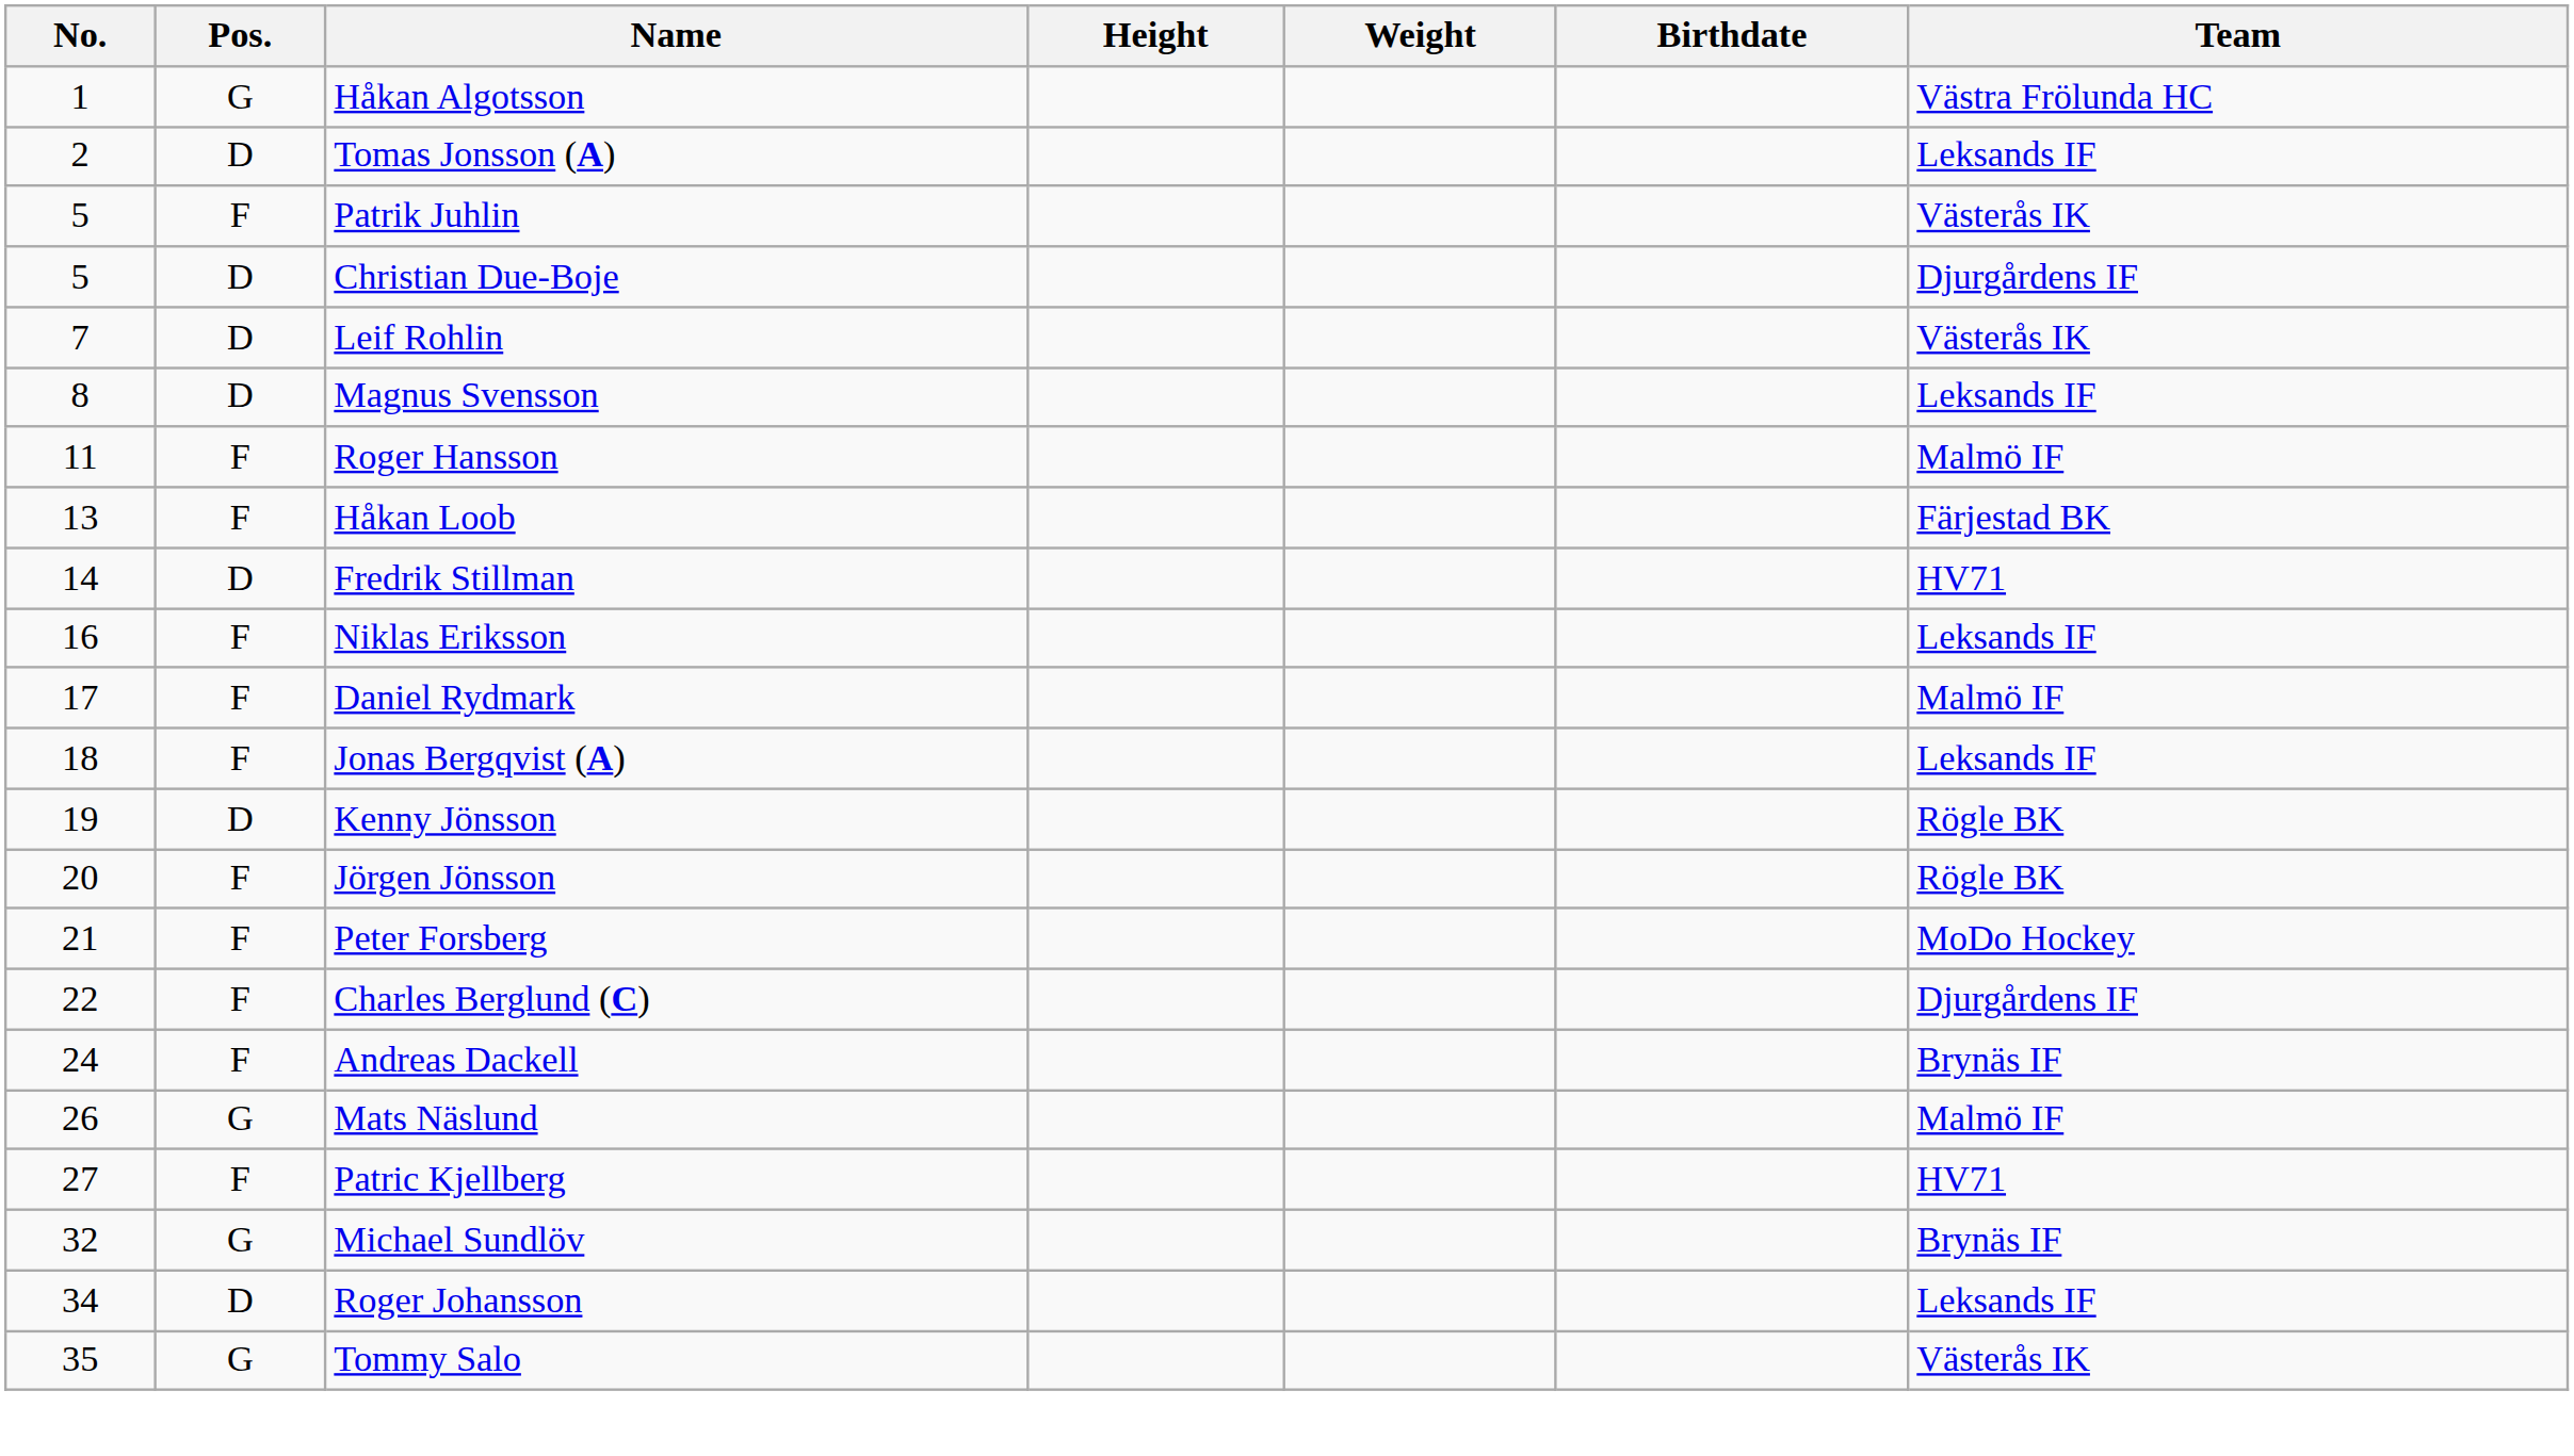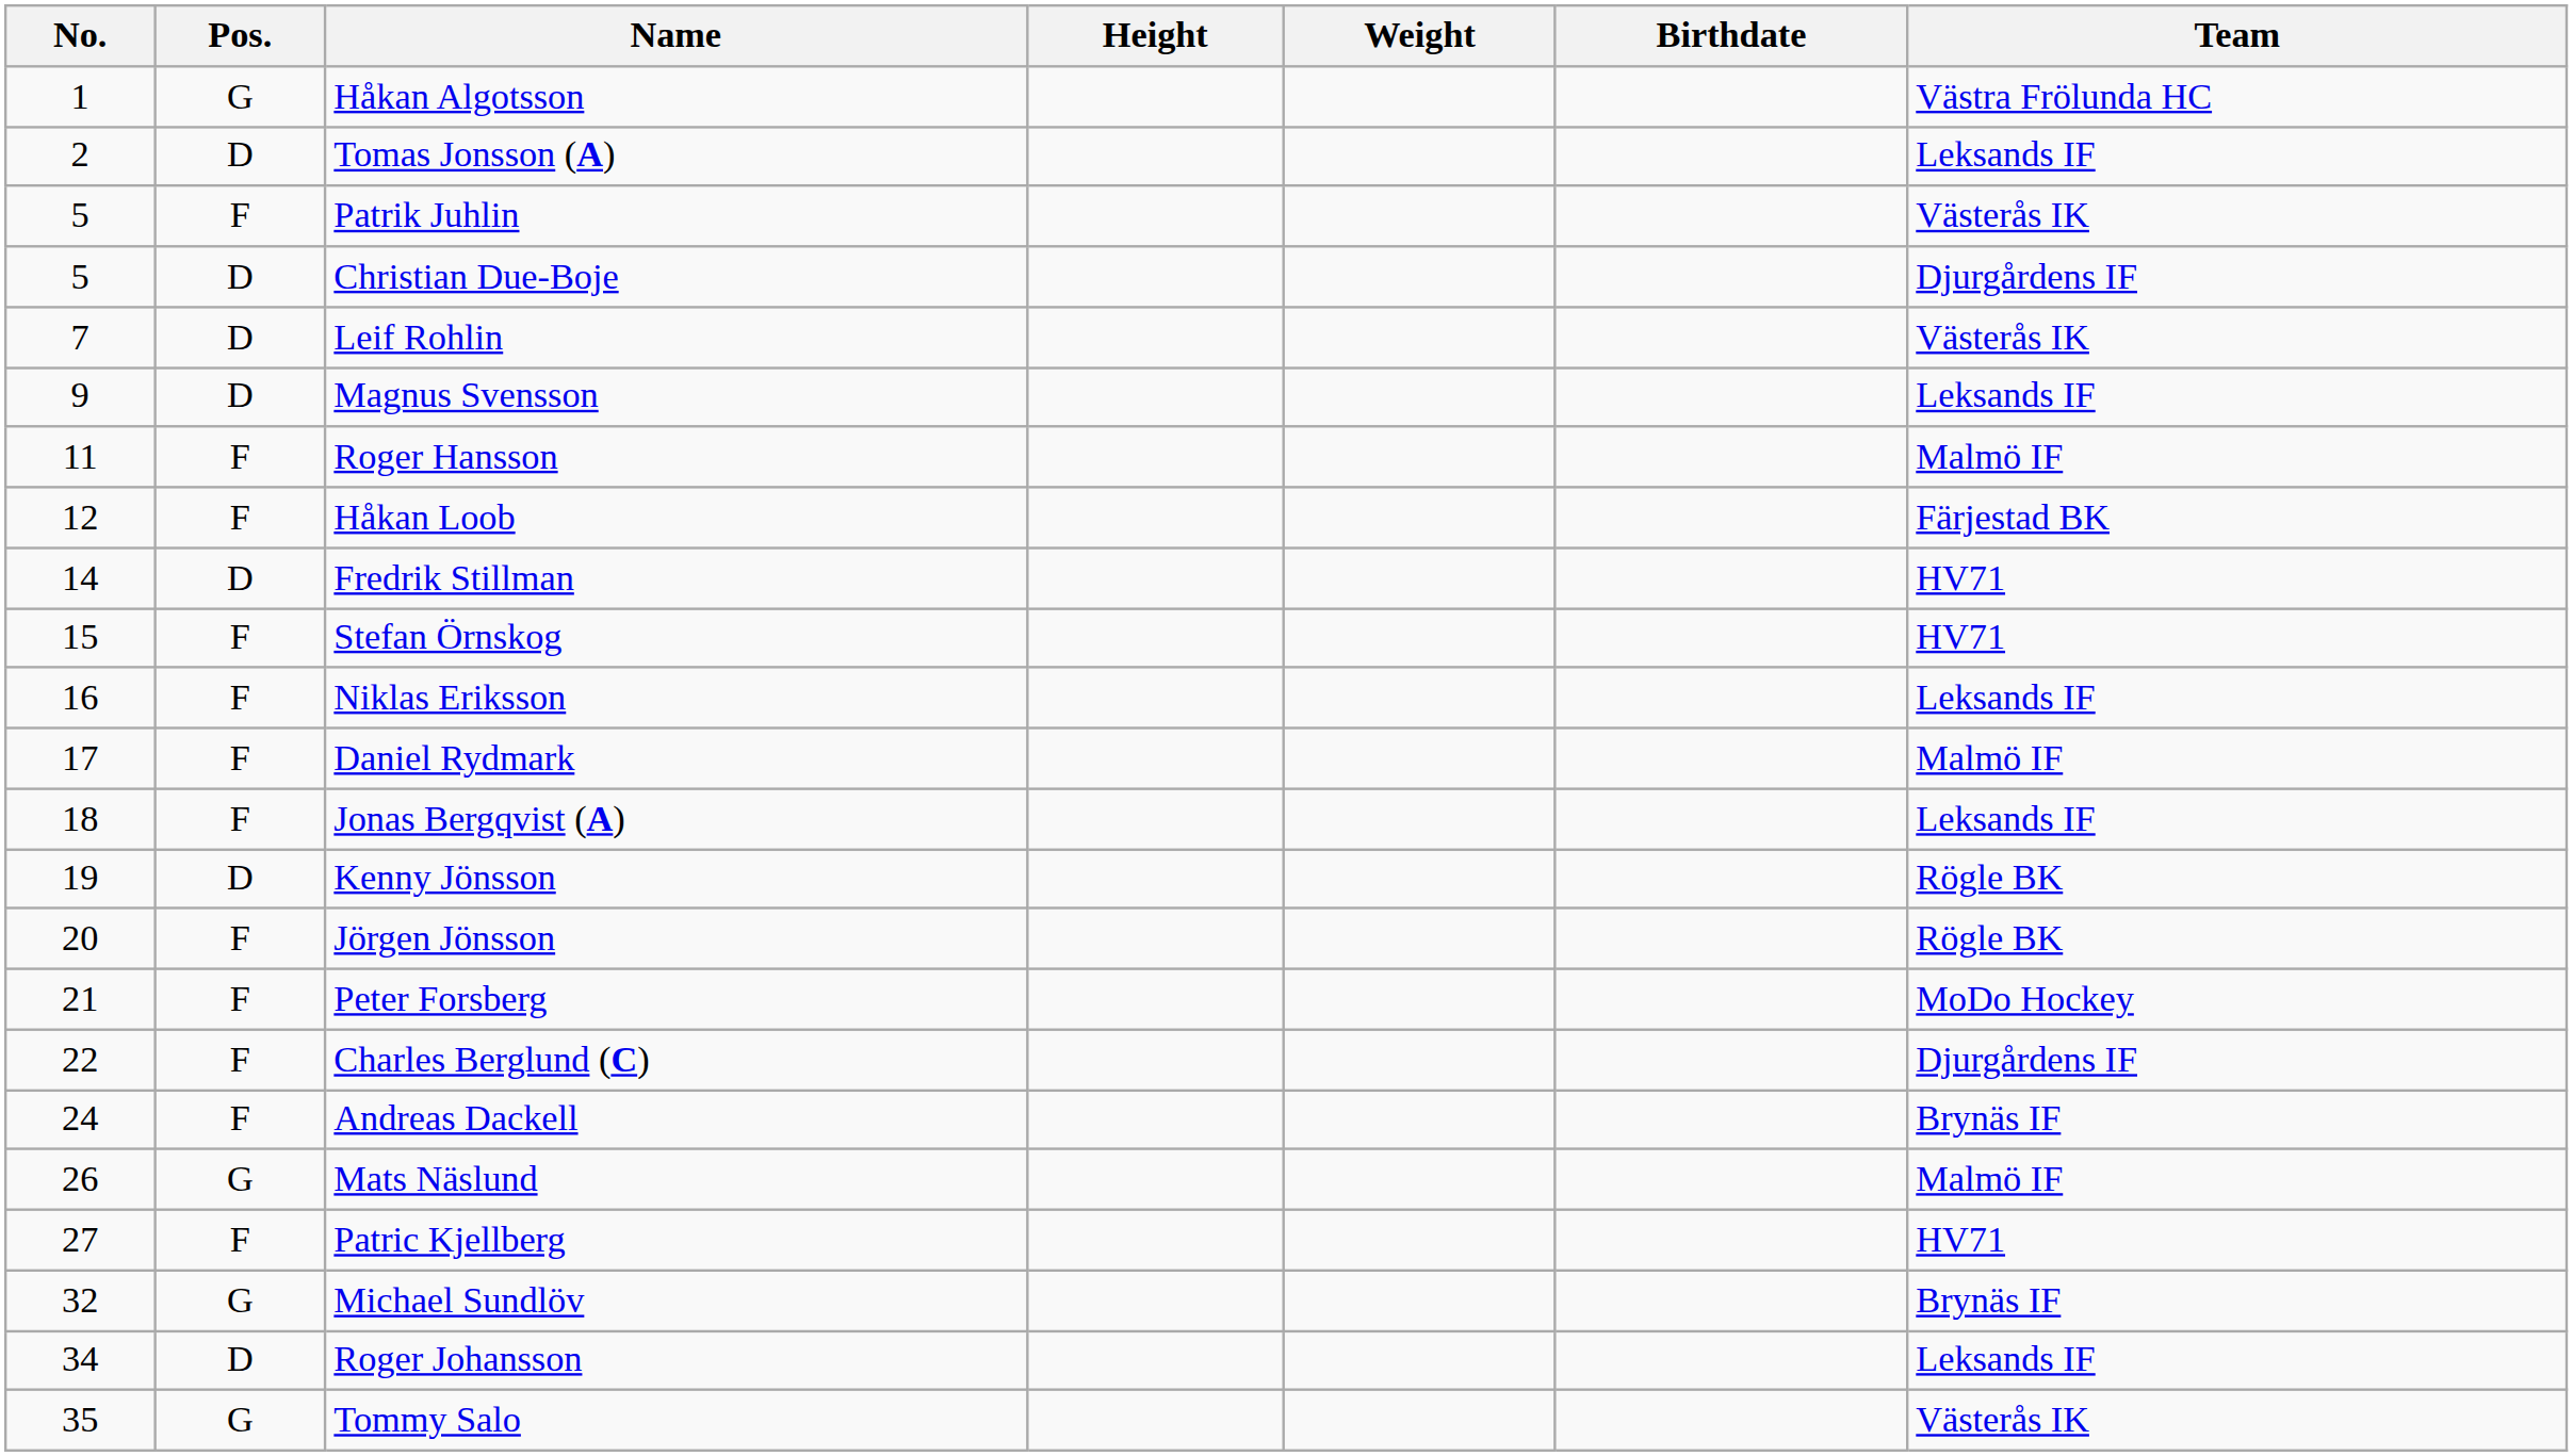 <table class="wikitable sortable" width="80%" style="font-size: 90%; text-align: center;">
 <tr>
 <th>No.</th>
 <th>Pos.</th>
 <th>Name</th>
 <th>Height</th>
 <th>Weight</th>
 <th>Birthdate</th>
 <th>Team</th>
 </tr>
 <tr>
 <td>1</td>
 <td>G</td>
 <td style="text-align:left;"><a href='#'>Håkan Algotsson</a></td>
 <td></td>
 <td></td>
 <td style="text-align:right;"></td>
 <td style="text-align:left;"> <a href='#'>Västra Frölunda HC</a></td>
 </tr>
 <tr>
 <td>2</td>
 <td>D</td>
 <td style="text-align:left;"><a href='#'>Tomas Jonsson</a> (<strong><a href='#'>A</a></strong>)</td>
 <td></td>
 <td></td>
 <td style="text-align:right;"></td>
 <td style="text-align:left;"> <a href='#'>Leksands IF</a></td>
 </tr>
 <tr>
 <td>5</td>
 <td>F</td>
 <td style="text-align:left;"><a href='#'>Patrik Juhlin</a></td>
 <td></td>
 <td></td>
 <td style="text-align:right;"></td>
 <td style="text-align:left;"> <a href='#'>Västerås IK</a></td>
 </tr>
 <tr>
 <td>5</td>
 <td>D</td>
 <td style="text-align:left;"><a href='#'>Christian Due-Boje</a></td>
 <td></td>
 <td></td>
 <td style="text-align:right;"></td>
 <td style="text-align:left;"> <a href='#'>Djurgårdens IF</a></td>
 </tr>
 <tr>
 <td>7</td>
 <td>D</td>
 <td style="text-align:left;"><a href='#'>Leif Rohlin</a></td>
 <td></td>
 <td></td>
 <td style="text-align:right;"></td>
 <td style="text-align:left;"> <a href='#'>Västerås IK</a></td>
 </tr>
 <tr>
-<td>8</td>
+<td>9</td>
 <td>D</td>
 <td style="text-align:left;"><a href='#'>Magnus Svensson</a></td>
 <td></td>
 <td></td>
 <td style="text-align:right;"></td>
 <td style="text-align:left;"> <a href='#'>Leksands IF</a></td>
 </tr>
 <tr>
 <td>11</td>
 <td>F</td>
 <td style="text-align:left;"><a href='#'>Roger Hansson</a></td>
 <td></td>
 <td></td>
 <td style="text-align:right;"></td>
 <td style="text-align:left;"> <a href='#'>Malmö IF</a></td>
 </tr>
 <tr>
-<td>13</td>
+<td>12</td>
 <td>F</td>
 <td style="text-align:left;"><a href='#'>Håkan Loob</a></td>
 <td></td>
 <td></td>
 <td style="text-align:right;"></td>
 <td style="text-align:left;"> <a href='#'>Färjestad BK</a></td>
 </tr>
 <tr>
 <td>14</td>
 <td>D</td>
 <td style="text-align:left;"><a href='#'>Fredrik Stillman</a></td>
+<td></td>
+<td></td>
+<td style="text-align:right;"></td>
+<td style="text-align:left;"> <a href='#'>HV71</a></td>
+</tr>
+<tr>
+<td>15</td>
+<td>F</td>
+<td style="text-align:left;"><a href='#'>Stefan Örnskog</a></td>
 <td></td>
 <td></td>
 <td style="text-align:right;"></td>
 <td style="text-align:left;"> <a href='#'>HV71</a></td>
 </tr>
 <tr>
 <td>16</td>
 <td>F</td>
 <td style="text-align:left;"><a href='#'>Niklas Eriksson</a></td>
 <td></td>
 <td></td>
 <td style="text-align:right;"></td>
 <td style="text-align:left;"> <a href='#'>Leksands IF</a></td>
 </tr>
 <tr>
 <td>17</td>
 <td>F</td>
 <td style="text-align:left;"><a href='#'>Daniel Rydmark</a></td>
 <td></td>
 <td></td>
 <td style="text-align:right;"></td>
 <td style="text-align:left;"> <a href='#'>Malmö IF</a></td>
 </tr>
 <tr>
 <td>18</td>
 <td>F</td>
 <td style="text-align:left;"><a href='#'>Jonas Bergqvist</a> (<strong><a href='#'>A</a></strong>)</td>
 <td></td>
 <td></td>
 <td style="text-align:right;"></td>
 <td style="text-align:left;"> <a href='#'>Leksands IF</a></td>
 </tr>
 <tr>
 <td>19</td>
 <td>D</td>
 <td style="text-align:left;"><a href='#'>Kenny Jönsson</a></td>
 <td></td>
 <td></td>
 <td style="text-align:right;"></td>
 <td style="text-align:left;"> <a href='#'>Rögle BK</a></td>
 </tr>
 <tr>
 <td>20</td>
 <td>F</td>
 <td style="text-align:left;"><a href='#'>Jörgen Jönsson</a></td>
 <td></td>
 <td></td>
 <td style="text-align:right;"></td>
 <td style="text-align:left;"> <a href='#'>Rögle BK</a></td>
 </tr>
 <tr>
 <td>21</td>
 <td>F</td>
 <td style="text-align:left;"><a href='#'>Peter Forsberg</a></td>
 <td></td>
 <td></td>
 <td style="text-align:right;"></td>
 <td style="text-align:left;"> <a href='#'>MoDo Hockey</a></td>
 </tr>
 <tr>
 <td>22</td>
 <td>F</td>
 <td style="text-align:left;"><a href='#'>Charles Berglund</a> (<strong><a href='#'>C</a></strong>)</td>
 <td></td>
 <td></td>
 <td style="text-align:right;"></td>
 <td style="text-align:left;"> <a href='#'>Djurgårdens IF</a></td>
 </tr>
 <tr>
 <td>24</td>
 <td>F</td>
 <td style="text-align:left;"><a href='#'>Andreas Dackell</a></td>
 <td></td>
 <td></td>
 <td style="text-align:right;"></td>
 <td style="text-align:left;"> <a href='#'>Brynäs IF</a></td>
 </tr>
 <tr>
 <td>26</td>
 <td>G</td>
 <td style="text-align:left;"><a href='#'>Mats Näslund</a></td>
 <td></td>
 <td></td>
 <td style="text-align:right;"></td>
 <td style="text-align:left;"> <a href='#'>Malmö IF</a></td>
 </tr>
 <tr>
 <td>27</td>
 <td>F</td>
 <td style="text-align:left;"><a href='#'>Patric Kjellberg</a></td>
 <td></td>
 <td></td>
 <td style="text-align:right;"></td>
 <td style="text-align:left;"> <a href='#'>HV71</a></td>
 </tr>
 <tr>
 <td>32</td>
 <td>G</td>
 <td style="text-align:left;"><a href='#'>Michael Sundlöv</a></td>
 <td></td>
 <td></td>
 <td style="text-align:right;"></td>
 <td style="text-align:left;"> <a href='#'>Brynäs IF</a></td>
 </tr>
 <tr>
 <td>34</td>
 <td>D</td>
 <td style="text-align:left;"><a href='#'>Roger Johansson</a></td>
 <td></td>
 <td></td>
 <td style="text-align:right;"></td>
 <td style="text-align:left;"> <a href='#'>Leksands IF</a></td>
 </tr>
 <tr>
 <td>35</td>
 <td>G</td>
 <td style="text-align:left;"><a href='#'>Tommy Salo</a></td>
 <td></td>
 <td></td>
 <td style="text-align:right;"></td>
 <td style="text-align:left;"> <a href='#'>Västerås IK</a></td>
 </tr>
 </table>
